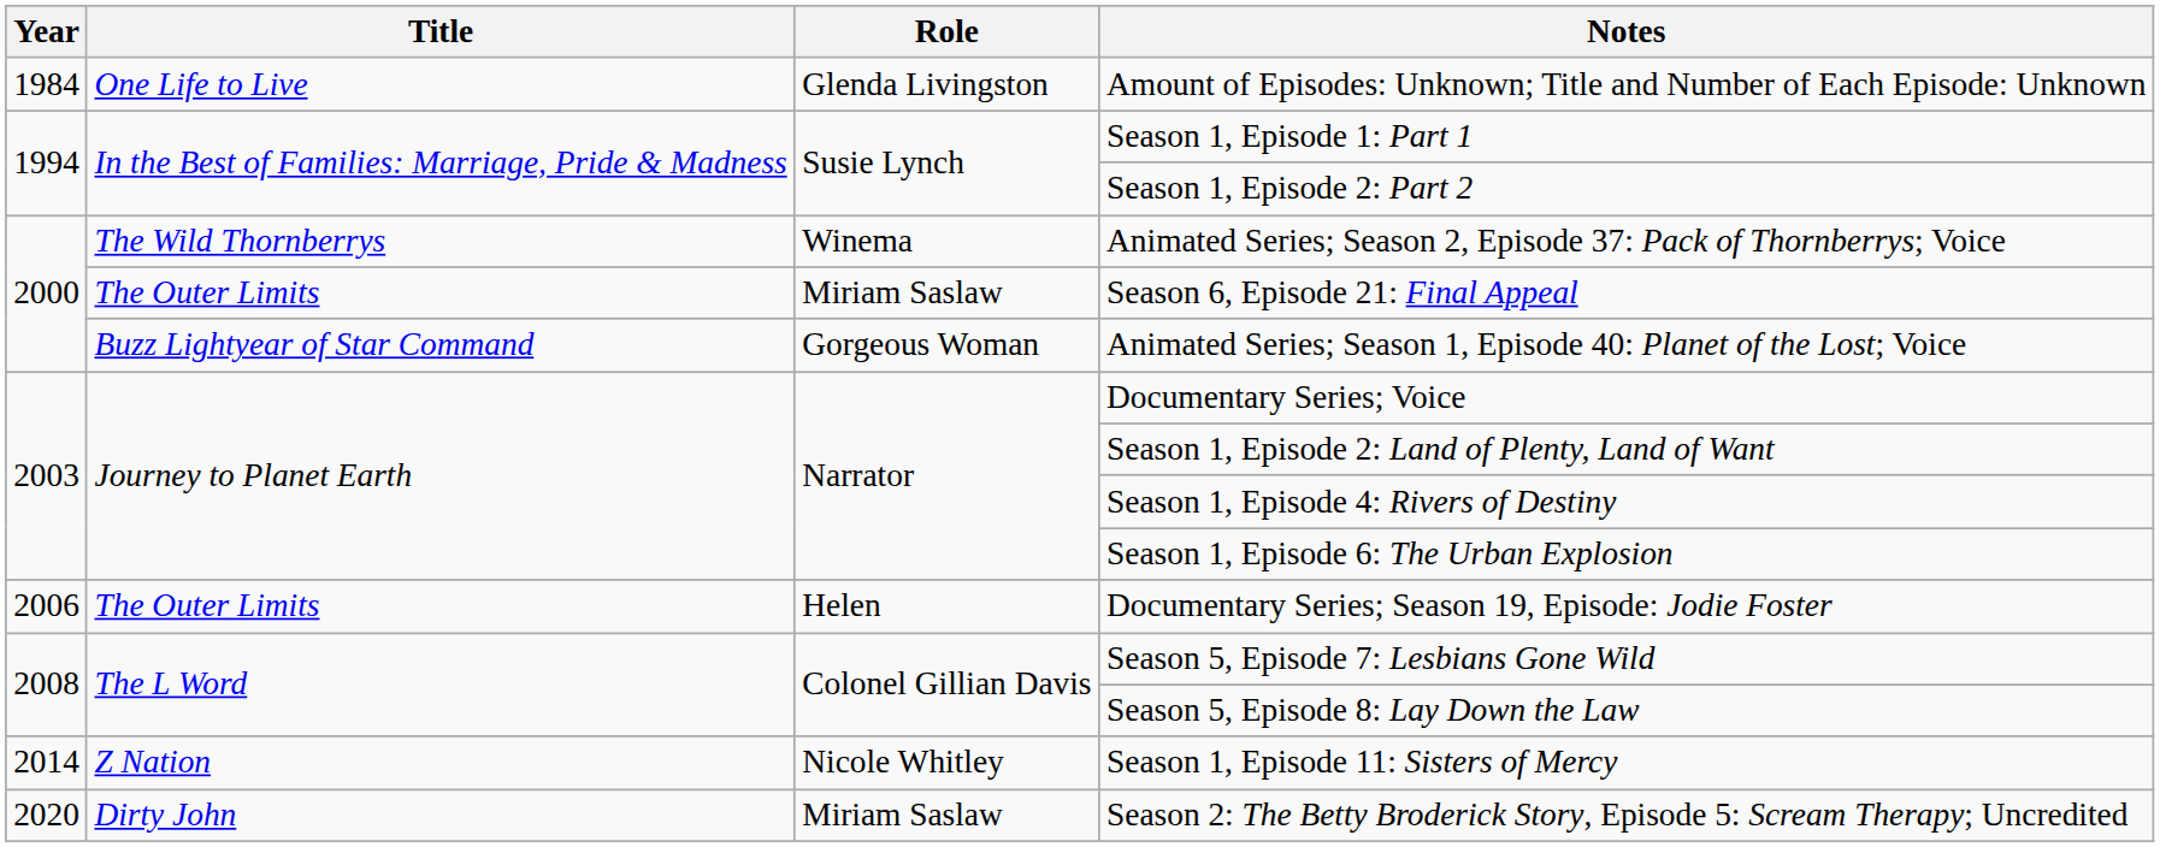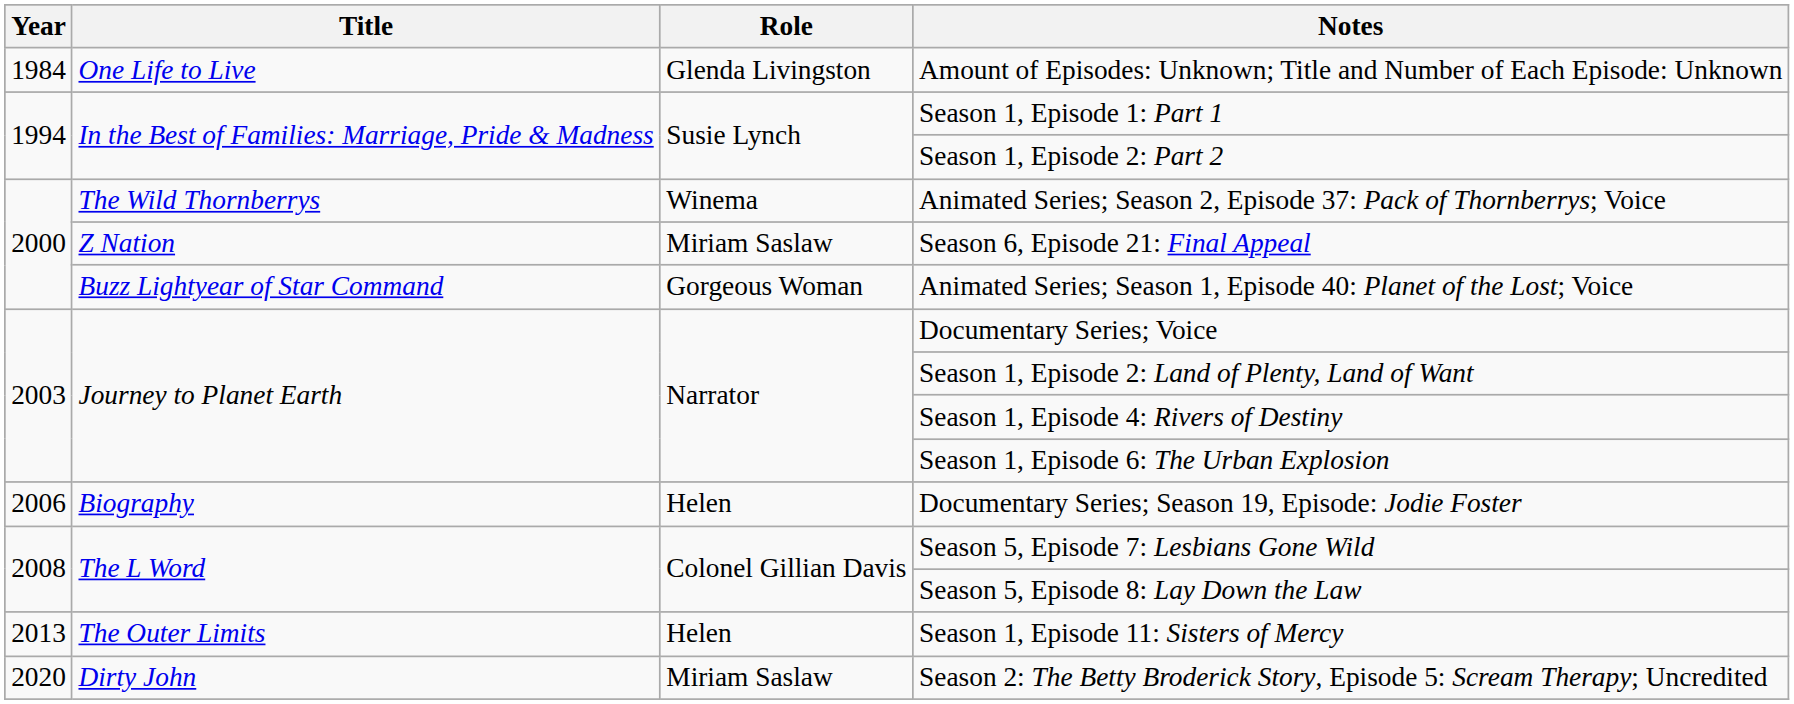 <table class="wikitable sortable">
 <tr>
 <th>Year</th>
 <th>Title</th>
 <th>Role</th>
 <th class="unsortable">Notes</th>
 </tr>
 <tr>
 <td>1984</td>
 <td><em><a href='#'>One Life to Live</a></em></td>
 <td>Glenda Livingston</td>
 <td>Amount of Episodes: Unknown; Title and Number of Each Episode: Unknown</td>
 </tr>
 <tr>
 <td rowspan="2">1994</td>
 <td rowspan="2"><em><a href='#'>In the Best of Families: Marriage, Pride & Madness</a></em></td>
 <td rowspan="2">Susie Lynch</td>
 <td>Season 1, Episode 1: <em>Part 1</em></td>
 </tr>
 <tr>
 <td>Season 1, Episode 2: <em>Part 2</em></td>
 </tr>
 <tr>
 <td rowspan="3">2000</td>
 <td><em><a href='#'>The Wild Thornberrys</a></em></td>
 <td>Winema</td>
 <td>Animated Series; Season 2, Episode 37: <em>Pack of Thornberrys</em>; Voice</td>
 </tr>
 <tr>
-<td><em><a href='#'>The Outer Limits</a></em></td>
+<td><em><a href='#'>Z Nation</a></em></td>
 <td>Miriam Saslaw</td>
 <td>Season 6, Episode 21: <em><a href='#'>Final Appeal</a></em></td>
 </tr>
 <tr>
 <td><em><a href='#'>Buzz Lightyear of Star Command</a></em></td>
 <td>Gorgeous Woman</td>
 <td>Animated Series; Season 1, Episode 40: <em>Planet of the Lost</em>; Voice</td>
 </tr>
 <tr>
 <td rowspan="4">2003</td>
 <td rowspan="4"><em>Journey to Planet Earth</em></td>
 <td rowspan="4">Narrator</td>
 <td>Documentary Series; Voice</td>
 </tr>
 <tr>
 <td>Season 1, Episode 2: <em>Land of Plenty, Land of Want</em></td>
 </tr>
 <tr>
 <td>Season 1, Episode 4: <em>Rivers of Destiny</em></td>
 </tr>
 <tr>
 <td>Season 1, Episode 6: <em>The Urban Explosion</em></td>
 </tr>
 <tr>
 <td>2006</td>
-<td><em><a href='#'>The Outer Limits</a></em></td>
+<td><em><a href='#'>Biography</a></em></td>
 <td>Helen</td>
 <td>Documentary Series; Season 19, Episode: <em>Jodie Foster</em></td>
 </tr>
 <tr>
 <td rowspan="2">2008</td>
 <td rowspan="2"><em><a href='#'>The L Word</a></em></td>
 <td rowspan="2">Colonel Gillian Davis</td>
 <td>Season 5, Episode 7: <em>Lesbians Gone Wild</em></td>
 </tr>
 <tr>
 <td>Season 5, Episode 8: <em>Lay Down the Law</em></td>
 </tr>
 <tr>
-<td>2014</td>
-<td><em><a href='#'>Z Nation</a></em></td>
-<td>Nicole Whitley</td>
+<td>2013</td>
+<td><em><a href='#'>The Outer Limits</a></em></td>
+<td>Helen</td>
 <td>Season 1, Episode 11: <em>Sisters of Mercy</em></td>
 </tr>
 <tr>
 <td>2020</td>
 <td><em><a href='#'>Dirty John</a></em></td>
 <td>Miriam Saslaw</td>
 <td>Season 2: <em>The Betty Broderick Story</em>, Episode 5: <em>Scream Therapy</em>; Uncredited</td>
 </tr>
 </table>
